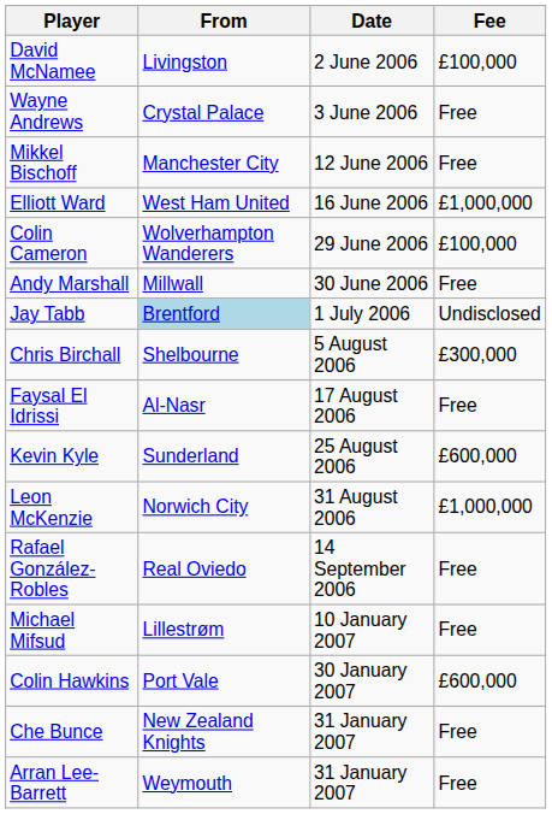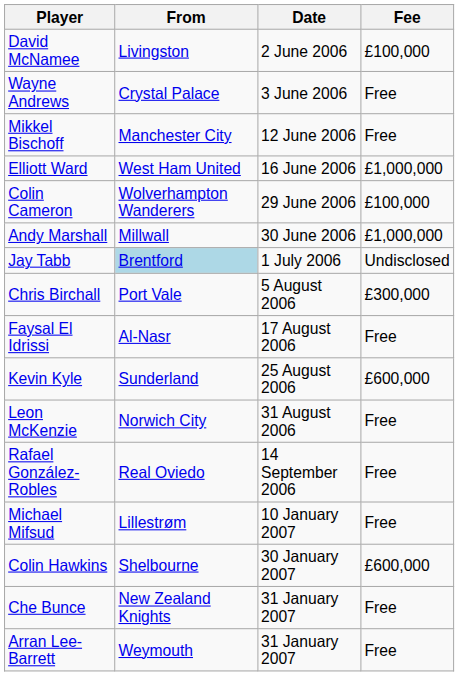 <table class="wikitable sortable" style="text-align:center; font-size:95%;width:70%; text-align:left">
 <tr>
 <th><strong>Player</strong></th>
 <th><strong>From</strong></th>
 <th><strong>Date</strong></th>
 <th><strong>Fee</strong></th>
 </tr>
 <tr>
 <td> <a href='#'>David McNamee</a></td>
 <td> <a href='#'>Livingston</a></td>
 <td>2 June 2006</td>
 <td>£100,000</td>
 </tr>
 <tr>
 <td> <a href='#'>Wayne Andrews</a></td>
 <td><a href='#'>Crystal Palace</a></td>
 <td>3 June 2006</td>
 <td>Free</td>
 </tr>
 <tr>
 <td> <a href='#'>Mikkel Bischoff</a></td>
 <td><a href='#'>Manchester City</a></td>
 <td>12 June 2006</td>
 <td>Free</td>
 </tr>
 <tr>
 <td> <a href='#'>Elliott Ward</a></td>
 <td><a href='#'>West Ham United</a></td>
 <td>16 June 2006</td>
 <td>£1,000,000</td>
 </tr>
 <tr>
 <td> <a href='#'>Colin Cameron</a></td>
 <td><a href='#'>Wolverhampton Wanderers</a></td>
 <td>29 June 2006</td>
 <td>£100,000</td>
 </tr>
 <tr>
 <td> <a href='#'>Andy Marshall</a></td>
 <td><a href='#'>Millwall</a></td>
 <td>30 June 2006</td>
-<td>Free</td>
+<td>£1,000,000</td>
 </tr>
 <tr>
 <td> <a href='#'>Jay Tabb</a></td>
 <td style="background: lightblue;"><a href='#'>Brentford</a></td>
 <td>1 July 2006</td>
 <td>Undisclosed</td>
 </tr>
 <tr>
 <td> <a href='#'>Chris Birchall</a></td>
-<td> <a href='#'>Shelbourne</a></td>
+<td><a href='#'>Port Vale</a></td>
 <td>5 August 2006</td>
 <td>£300,000</td>
 </tr>
 <tr>
 <td> <a href='#'>Faysal El Idrissi</a></td>
 <td> <a href='#'>Al-Nasr</a></td>
 <td>17 August 2006</td>
 <td>Free</td>
 </tr>
 <tr>
 <td> <a href='#'>Kevin Kyle</a></td>
 <td><a href='#'>Sunderland</a></td>
 <td>25 August 2006</td>
 <td>£600,000</td>
 </tr>
 <tr>
 <td> <a href='#'>Leon McKenzie</a></td>
 <td><a href='#'>Norwich City</a></td>
 <td>31 August 2006</td>
-<td>£1,000,000</td>
+<td>Free</td>
 </tr>
 <tr>
 <td> <a href='#'>Rafael González-Robles</a></td>
 <td> <a href='#'>Real Oviedo</a></td>
 <td>14 September 2006</td>
 <td>Free</td>
 </tr>
 <tr>
 <td> <a href='#'>Michael Mifsud</a></td>
 <td> <a href='#'>Lillestrøm</a></td>
 <td>10 January 2007</td>
 <td>Free</td>
 </tr>
 <tr>
 <td> <a href='#'>Colin Hawkins</a></td>
-<td><a href='#'>Port Vale</a></td>
+<td> <a href='#'>Shelbourne</a></td>
 <td>30 January 2007</td>
 <td>£600,000</td>
 </tr>
 <tr>
 <td> <a href='#'>Che Bunce</a></td>
 <td> <a href='#'>New Zealand Knights</a></td>
 <td>31 January 2007</td>
 <td>Free</td>
 </tr>
 <tr>
 <td> <a href='#'>Arran Lee-Barrett</a></td>
 <td><a href='#'>Weymouth</a></td>
 <td>31 January 2007</td>
 <td>Free</td>
 </tr>
 </table>
